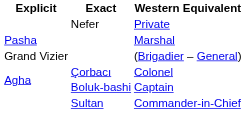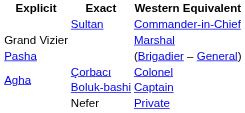 <table>
 <tr>
 <th>Explicit</th>
 <th>Exact</th>
 <th>Western Equivalent</th>
 </tr>
 <tr>
 <td></td>
-<td>Nefer</td>
-<td><a href='#'>Private</a></td>
+<td><a href='#'>Sultan</a></td>
+<td><a href='#'>Commander-in-Chief</a></td>
 </tr>
 <tr>
-<td><a href='#'>Pasha</a></td>
+<td>Grand Vizier</td>
 <td></td>
 <td><a href='#'>Marshal</a></td>
 </tr>
 <tr>
-<td>Grand Vizier</td>
+<td><a href='#'>Pasha</a></td>
 <td></td>
 <td>(<a href='#'>Brigadier</a> – <a href='#'>General</a>)</td>
 </tr>
 <tr>
 <td rowspan=2><a href='#'>Agha</a></td>
 <td><a href='#'>Çorbacı</a></td>
 <td><a href='#'>Colonel</a></td>
 </tr>
 <tr>
 <td><a href='#'>Boluk-bashi</a></td>
 <td><a href='#'>Captain</a></td>
 </tr>
 <tr>
 <td></td>
-<td><a href='#'>Sultan</a></td>
-<td><a href='#'>Commander-in-Chief</a></td>
+<td>Nefer</td>
+<td><a href='#'>Private</a></td>
 </tr>
 </table>
